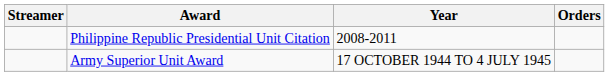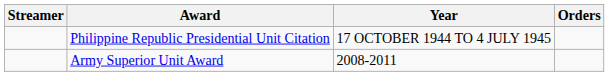 <table class="wikitable">
 <tr>
 <th>Streamer</th>
 <th>Award</th>
 <th>Year</th>
 <th>Orders</th>
 </tr>
 <tr>
 <td></td>
 <td><a href='#'>Philippine Republic Presidential Unit Citation</a></td>
-<td>2008-2011</td>
+<td>17 OCTOBER 1944 TO 4 JULY 1945</td>
 <td></td>
 </tr>
 <tr>
 <td></td>
 <td><a href='#'>Army Superior Unit Award</a></td>
-<td>17 OCTOBER 1944 TO 4 JULY 1945</td>
+<td>2008-2011</td>
 <td></td>
 </tr>
 </table>
